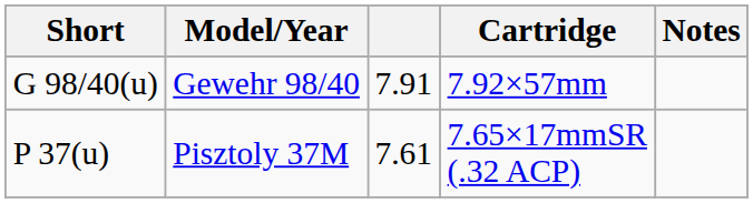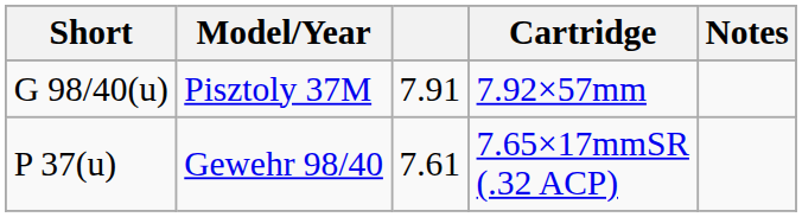 <table border="1" class="wikitable sortable">
 <tr>
 <th>Short<br></th>
 <th>Model/Year</th>
 <th><br></th>
 <th>Cartridge</th>
 <th>Notes</th>
 </tr>
 <tr>
 <td>G 98/40(u)</td>
-<td><a href='#'>Gewehr 98/40</a></td>
+<td><a href='#'>Pisztoly 37M</a></td>
 <td>7.91</td>
 <td><a href='#'>7.92×57mm</a></td>
 <td></td>
 </tr>
 <tr>
 <td>P 37(u)</td>
-<td><a href='#'>Pisztoly 37M</a></td>
+<td><a href='#'>Gewehr 98/40</a></td>
 <td>7.61</td>
 <td><a href='#'>7.65×17mmSR<br>(.32 ACP)</a></td>
 <td></td>
 </tr>
 </table>
